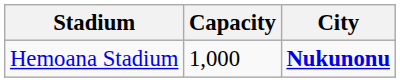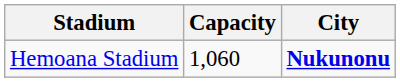 <table class="wikitable sortable">
 <tr>
 <th>Stadium</th>
 <th>Capacity</th>
 <th>City</th>
 </tr>
 <tr>
 <td><a href='#'>Hemoana Stadium</a></td>
-<td>1,000</td>
+<td>1,060</td>
 <td><strong><a href='#'>Nukunonu</a></strong></td>
 </tr>
 </table>
